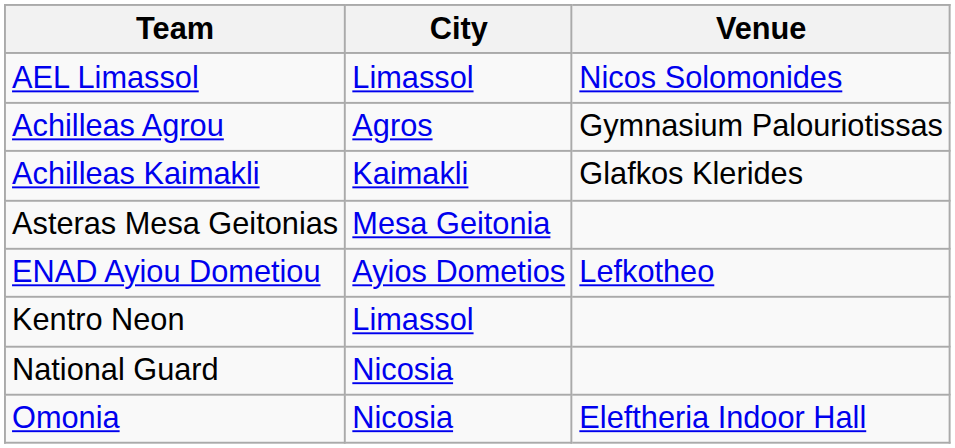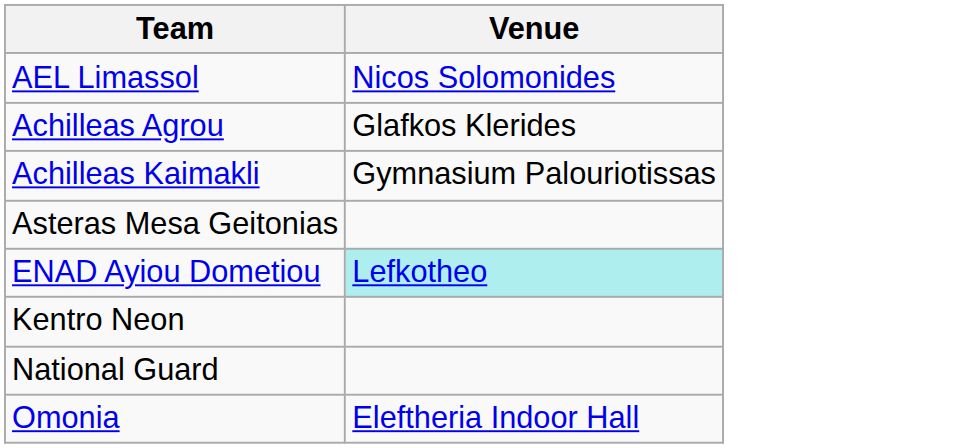 <table class="wikitable sortable">
 <tr>
 <th>Team</th>
-<th>City</th>
 <th>Venue</th>
 </tr>
 <tr>
 <td><a href='#'>AEL Limassol</a></td>
-<td><a href='#'>Limassol</a></td>
 <td><a href='#'>Nicos Solomonides</a></td>
 </tr>
 <tr>
 <td><a href='#'>Achilleas Agrou</a></td>
-<td><a href='#'>Agros</a></td>
+<td>Glafkos Klerides</td>
+</tr>
+<tr>
+<td><a href='#'>Achilleas Kaimakli</a></td>
 <td>Gymnasium Palouriotissas</td>
 </tr>
 <tr>
-<td><a href='#'>Achilleas Kaimakli</a></td>
-<td><a href='#'>Kaimakli</a></td>
-<td>Glafkos Klerides</td>
-</tr>
-<tr>
 <td>Asteras Mesa Geitonias</td>
-<td><a href='#'>Mesa Geitonia</a></td>
 <td></td>
 </tr>
 <tr>
 <td><a href='#'>ENAD Ayiou Dometiou</a></td>
-<td><a href='#'>Ayios Dometios</a></td>
-<td><a href='#'>Lefkotheo</a></td>
+<td style="background: paleturquoise;"><a href='#'>Lefkotheo</a></td>
 </tr>
 <tr>
 <td>Kentro Neon</td>
-<td><a href='#'>Limassol</a></td>
 <td></td>
 </tr>
 <tr>
 <td>National Guard</td>
-<td><a href='#'>Nicosia</a></td>
 <td></td>
 </tr>
 <tr>
 <td><a href='#'>Omonia</a></td>
-<td><a href='#'>Nicosia</a></td>
 <td><a href='#'>Eleftheria Indoor Hall</a></td>
 </tr>
 </table>
